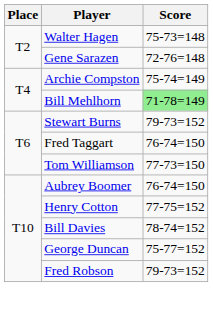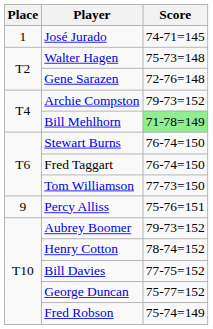 <table class=wikitable>
 <tr>
 <th>Place</th>
 <th>Player</th>
 <th>Score</th>
+</tr>
+<tr>
+<td align=center>1</td>
+<td> <a href='#'>José Jurado</a></td>
+<td>74-71=145</td>
 </tr>
 <tr>
 <td rowspan=2 align=center>T2</td>
 <td> <a href='#'>Walter Hagen</a></td>
 <td>75-73=148</td>
 </tr>
 <tr>
 <td> <a href='#'>Gene Sarazen</a></td>
 <td>72-76=148</td>
 </tr>
 <tr>
 <td rowspan=2 align=center>T4</td>
 <td> <a href='#'>Archie Compston</a></td>
-<td>75-74=149</td>
+<td>79-73=152</td>
 </tr>
 <tr>
 <td> <a href='#'>Bill Mehlhorn</a></td>
 <td style="background: lightgreen;">71-78=149</td>
 </tr>
 <tr>
 <td rowspan=3 align=center>T6</td>
 <td> <a href='#'>Stewart Burns</a></td>
-<td>79-73=152</td>
+<td>76-74=150</td>
 </tr>
 <tr>
 <td> Fred Taggart</td>
 <td>76-74=150</td>
 </tr>
 <tr>
 <td> <a href='#'>Tom Williamson</a></td>
 <td>77-73=150</td>
 </tr>
 <tr>
+<td align=center>9</td>
+<td> <a href='#'>Percy Alliss</a></td>
+<td>75-76=151</td>
+</tr>
+<tr>
 <td rowspan=5 align=center>T10</td>
 <td> <a href='#'>Aubrey Boomer</a></td>
-<td>76-74=150</td>
+<td>79-73=152</td>
 </tr>
 <tr>
 <td> <a href='#'>Henry Cotton</a></td>
-<td>77-75=152</td>
+<td>78-74=152</td>
 </tr>
 <tr>
 <td> <a href='#'>Bill Davies</a></td>
-<td>78-74=152</td>
+<td>77-75=152</td>
 </tr>
 <tr>
 <td> <a href='#'>George Duncan</a></td>
 <td>75-77=152</td>
 </tr>
 <tr>
 <td> <a href='#'>Fred Robson</a></td>
-<td>79-73=152</td>
+<td>75-74=149</td>
 </tr>
 </table>
